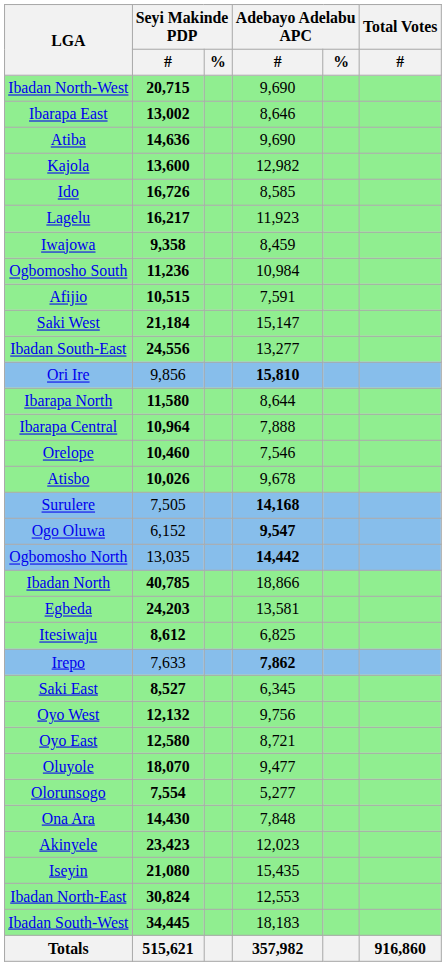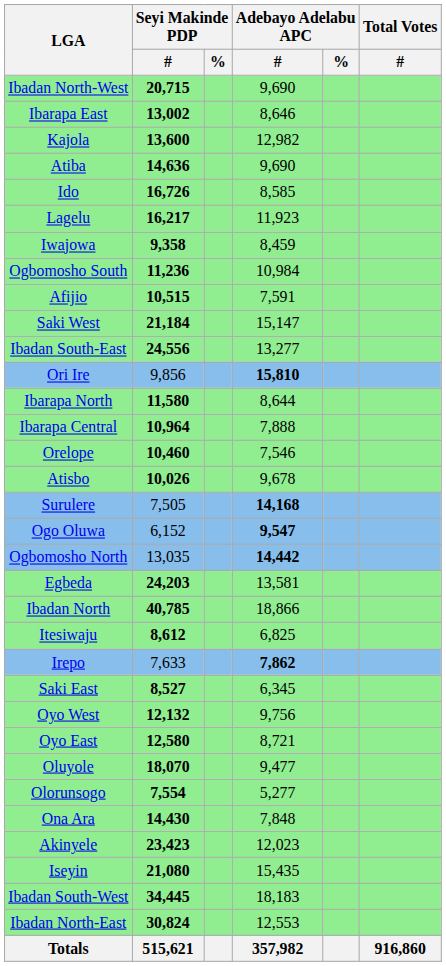 <table class="wikitable sortable" style=" font-size: 95%">
 <tr>
 <th rowspan="2">LGA</th>
 <th colspan="2">Seyi Makinde<br>PDP</th>
 <th colspan="2">Adebayo Adelabu<br>APC</th>
 <th>Total Votes</th>
 </tr>
 <tr>
 <th>#</th>
 <th>%</th>
 <th>#</th>
 <th>%</th>
 <th>#</th>
 </tr>
 <tr>
 <td bgcolor=#90EE90 align="center"><a href='#'>Ibadan North-West</a></td>
 <td bgcolor=#90EE90 align="center"><strong>20,715</strong></td>
 <td bgcolor=#90EE90 align="center"></td>
 <td bgcolor=#90EE90 align="center">9,690</td>
 <td bgcolor=#90EE90 align="center"></td>
 <td bgcolor=#90EE90 align="center"></td>
 </tr>
 <tr>
 <td bgcolor=#90EE90 align="center"><a href='#'>Ibarapa East</a></td>
 <td bgcolor=#90EE90 align="center"><strong>13,002</strong></td>
 <td bgcolor=#90EE90 align="center"></td>
 <td bgcolor=#90EE90 align="center">8,646</td>
 <td bgcolor=#90EE90 align="center"></td>
 <td bgcolor=#90EE90 align="center"></td>
 </tr>
 <tr>
+<td bgcolor=#90EE90 align="center"><a href='#'>Kajola</a></td>
+<td bgcolor=#90EE90 align="center"><strong>13,600</strong></td>
+<td bgcolor=#90EE90 align="center"></td>
+<td bgcolor=#90EE90 align="center">12,982</td>
+<td bgcolor=#90EE90 align="center"></td>
+<td bgcolor=#90EE90 align="center"></td>
+</tr>
+<tr>
 <td bgcolor=#90EE90 align="center"><a href='#'>Atiba</a></td>
 <td bgcolor=#90EE90 align="center"><strong>14,636</strong></td>
 <td bgcolor=#90EE90 align="center"></td>
 <td bgcolor=#90EE90 align="center">9,690</td>
-<td bgcolor=#90EE90 align="center"></td>
-<td bgcolor=#90EE90 align="center"></td>
-</tr>
-<tr>
-<td bgcolor=#90EE90 align="center"><a href='#'>Kajola</a></td>
-<td bgcolor=#90EE90 align="center"><strong>13,600</strong></td>
-<td bgcolor=#90EE90 align="center"></td>
-<td bgcolor=#90EE90 align="center">12,982</td>
 <td bgcolor=#90EE90 align="center"></td>
 <td bgcolor=#90EE90 align="center"></td>
 </tr>
 <tr>
 <td bgcolor=#90EE90 align="center"><a href='#'>Ido</a></td>
 <td bgcolor=#90EE90 align="center"><strong>16,726</strong></td>
 <td bgcolor=#90EE90 align="center"></td>
 <td bgcolor=#90EE90 align="center">8,585</td>
 <td bgcolor=#90EE90 align="center"></td>
 <td bgcolor=#90EE90 align="center"></td>
 </tr>
 <tr>
 <td bgcolor=#90EE90 align="center"><a href='#'>Lagelu</a></td>
 <td bgcolor=#90EE90 align="center"><strong>16,217</strong></td>
 <td bgcolor=#90EE90 align="center"></td>
 <td bgcolor=#90EE90 align="center">11,923</td>
 <td bgcolor=#90EE90 align="center"></td>
 <td bgcolor=#90EE90 align="center"></td>
 </tr>
 <tr>
 <td bgcolor=#90EE90 align="center"><a href='#'>Iwajowa</a></td>
 <td bgcolor=#90EE90 align="center"><strong>9,358</strong></td>
 <td bgcolor=#90EE90 align="center"></td>
 <td bgcolor=#90EE90 align="center">8,459</td>
 <td bgcolor=#90EE90 align="center"></td>
 <td bgcolor=#90EE90 align="center"></td>
 </tr>
 <tr>
 <td bgcolor=#90EE90 align="center"><a href='#'>Ogbomosho South</a></td>
 <td bgcolor=#90EE90 align="center"><strong>11,236</strong></td>
 <td bgcolor=#90EE90 align="center"></td>
 <td bgcolor=#90EE90 align="center">10,984</td>
 <td bgcolor=#90EE90 align="center"></td>
 <td bgcolor=#90EE90 align="center"></td>
 </tr>
 <tr>
 <td bgcolor=#90EE90 align="center"><a href='#'>Afijio</a></td>
 <td bgcolor=#90EE90 align="center"><strong>10,515</strong></td>
 <td bgcolor=#90EE90 align="center"></td>
 <td bgcolor=#90EE90 align="center">7,591</td>
 <td bgcolor=#90EE90 align="center"></td>
 <td bgcolor=#90EE90 align="center"></td>
 </tr>
 <tr>
 <td bgcolor=#90EE90 align="center"><a href='#'>Saki West</a></td>
 <td bgcolor=#90EE90 align="center"><strong>21,184</strong></td>
 <td bgcolor=#90EE90 align="center"></td>
 <td bgcolor=#90EE90 align="center">15,147</td>
 <td bgcolor=#90EE90 align="center"></td>
 <td bgcolor=#90EE90 align="center"></td>
 </tr>
 <tr>
 <td bgcolor=#90EE90 align="center"><a href='#'>Ibadan South-East</a></td>
 <td bgcolor=#90EE90 align="center"><strong>24,556</strong></td>
 <td bgcolor=#90EE90 align="center"></td>
 <td bgcolor=#90EE90 align="center">13,277</td>
 <td bgcolor=#90EE90 align="center"></td>
 <td bgcolor=#90EE90 align="center"></td>
 </tr>
 <tr>
 <td bgcolor=#87BEEB align="center"><a href='#'>Ori Ire</a></td>
 <td bgcolor=#87BEEB align="center">9,856</td>
 <td bgcolor=#87BEEB align="center"></td>
 <td bgcolor=#87BEEB align="center"><strong>15,810</strong></td>
 <td bgcolor=#87BEEB align="center"></td>
 <td bgcolor=#87BEEB align="center"></td>
 </tr>
 <tr>
 <td bgcolor=#90EE90 align="center"><a href='#'>Ibarapa North</a></td>
 <td bgcolor=#90EE90 align="center"><strong>11,580</strong></td>
 <td bgcolor=#90EE90 align="center"></td>
 <td bgcolor=#90EE90 align="center">8,644</td>
 <td bgcolor=#90EE90 align="center"></td>
 <td bgcolor=#90EE90 align="center"></td>
 </tr>
 <tr>
 <td bgcolor=#90EE90 align="center"><a href='#'>Ibarapa Central</a></td>
 <td bgcolor=#90EE90 align="center"><strong>10,964</strong></td>
 <td bgcolor=#90EE90 align="center"></td>
 <td bgcolor=#90EE90 align="center">7,888</td>
 <td bgcolor=#90EE90 align="center"></td>
 <td bgcolor=#90EE90 align="center"></td>
 </tr>
 <tr>
 <td bgcolor=#90EE90 align="center"><a href='#'>Orelope</a></td>
 <td bgcolor=#90EE90 align="center"><strong>10,460</strong></td>
 <td bgcolor=#90EE90 align="center"></td>
 <td bgcolor=#90EE90 align="center">7,546</td>
 <td bgcolor=#90EE90 align="center"></td>
 <td bgcolor=#90EE90 align="center"></td>
 </tr>
 <tr>
 <td bgcolor=#90EE90 align="center"><a href='#'>Atisbo</a></td>
 <td bgcolor=#90EE90 align="center"><strong>10,026</strong></td>
 <td bgcolor=#90EE90 align="center"></td>
 <td bgcolor=#90EE90 align="center">9,678</td>
 <td bgcolor=#90EE90 align="center"></td>
 <td bgcolor=#90EE90 align="center"></td>
 </tr>
 <tr>
 <td bgcolor=#87BEEB align="center"><a href='#'>Surulere</a></td>
 <td bgcolor=#87BEEB align="center">7,505</td>
 <td bgcolor=#87BEEB align="center"></td>
 <td bgcolor=#87BEEB align="center"><strong>14,168</strong></td>
 <td bgcolor=#87BEEB align="center"></td>
 <td bgcolor=#87BEEB align="center"></td>
 </tr>
 <tr>
 <td bgcolor=#87BEEB align="center"><a href='#'>Ogo Oluwa</a></td>
 <td bgcolor=#87BEEB align="center">6,152</td>
 <td bgcolor=#87BEEB align="center"></td>
 <td bgcolor=#87BEEB align="center"><strong>9,547</strong></td>
 <td bgcolor=#87BEEB align="center"></td>
 <td bgcolor=#87BEEB align="center"></td>
 </tr>
 <tr>
 <td bgcolor=#87BEEB align="center"><a href='#'>Ogbomosho North</a></td>
 <td bgcolor=#87BEEB align="center">13,035</td>
 <td bgcolor=#87BEEB align="center"></td>
 <td bgcolor=#87BEEB align="center"><strong>14,442</strong></td>
 <td bgcolor=#87BEEB align="center"></td>
 <td bgcolor=#87BEEB align="center"></td>
 </tr>
 <tr>
+<td bgcolor=#90EE90 align="center"><a href='#'>Egbeda</a></td>
+<td bgcolor=#90EE90 align="center"><strong>24,203</strong></td>
+<td bgcolor=#90EE90 align="center"></td>
+<td bgcolor=#90EE90 align="center">13,581</td>
+<td bgcolor=#90EE90 align="center"></td>
+<td bgcolor=#90EE90 align="center"></td>
+</tr>
+<tr>
 <td bgcolor=#90EE90 align="center"><a href='#'>Ibadan North</a></td>
 <td bgcolor=#90EE90 align="center"><strong>40,785</strong></td>
 <td bgcolor=#90EE90 align="center"></td>
 <td bgcolor=#90EE90 align="center">18,866</td>
-<td bgcolor=#90EE90 align="center"></td>
-<td bgcolor=#90EE90 align="center"></td>
-</tr>
-<tr>
-<td bgcolor=#90EE90 align="center"><a href='#'>Egbeda</a></td>
-<td bgcolor=#90EE90 align="center"><strong>24,203</strong></td>
-<td bgcolor=#90EE90 align="center"></td>
-<td bgcolor=#90EE90 align="center">13,581</td>
 <td bgcolor=#90EE90 align="center"></td>
 <td bgcolor=#90EE90 align="center"></td>
 </tr>
 <tr>
 <td bgcolor=#90EE90 align="center"><a href='#'>Itesiwaju</a></td>
 <td bgcolor=#90EE90 align="center"><strong>8,612</strong></td>
 <td bgcolor=#90EE90 align="center"></td>
 <td bgcolor=#90EE90 align="center">6,825</td>
 <td bgcolor=#90EE90 align="center"></td>
 <td bgcolor=#90EE90 align="center"></td>
 </tr>
 <tr>
 <td bgcolor=#87BEEB align="center"><a href='#'>Irepo</a></td>
 <td bgcolor=#87BEEB align="center">7,633</td>
 <td bgcolor=#87BEEB align="center"></td>
 <td bgcolor=#87BEEB align="center"><strong>7,862</strong></td>
 <td bgcolor=#87BEEB align="center"></td>
 <td bgcolor=#87BEEB align="center"></td>
 </tr>
 <tr>
 <td bgcolor=#90EE90 align="center"><a href='#'>Saki East</a></td>
 <td bgcolor=#90EE90 align="center"><strong>8,527</strong></td>
 <td bgcolor=#90EE90 align="center"></td>
 <td bgcolor=#90EE90 align="center">6,345</td>
 <td bgcolor=#90EE90 align="center"></td>
 <td bgcolor=#90EE90 align="center"></td>
 </tr>
 <tr>
 <td bgcolor=#90EE90 align="center"><a href='#'>Oyo West</a></td>
 <td bgcolor=#90EE90 align="center"><strong>12,132</strong></td>
 <td bgcolor=#90EE90 align="center"></td>
 <td bgcolor=#90EE90 align="center">9,756</td>
 <td bgcolor=#90EE90 align="center"></td>
 <td bgcolor=#90EE90 align="center"></td>
 </tr>
 <tr>
 <td bgcolor=#90EE90 align="center"><a href='#'>Oyo East</a></td>
 <td bgcolor=#90EE90 align="center"><strong>12,580</strong></td>
 <td bgcolor=#90EE90 align="center"></td>
 <td bgcolor=#90EE90 align="center">8,721</td>
 <td bgcolor=#90EE90 align="center"></td>
 <td bgcolor=#90EE90 align="center"></td>
 </tr>
 <tr>
 <td bgcolor=#90EE90 align="center"><a href='#'>Oluyole</a></td>
 <td bgcolor=#90EE90 align="center"><strong>18,070</strong></td>
 <td bgcolor=#90EE90 align="center"></td>
 <td bgcolor=#90EE90 align="center">9,477</td>
 <td bgcolor=#90EE90 align="center"></td>
 <td bgcolor=#90EE90 align="center"></td>
 </tr>
 <tr>
 <td bgcolor=#90EE90 align="center"><a href='#'>Olorunsogo</a></td>
 <td bgcolor=#90EE90 align="center"><strong>7,554</strong></td>
 <td bgcolor=#90EE90 align="center"></td>
 <td bgcolor=#90EE90 align="center">5,277</td>
 <td bgcolor=#90EE90 align="center"></td>
 <td bgcolor=#90EE90 align="center"></td>
 </tr>
 <tr>
 <td bgcolor=#90EE90 align="center"><a href='#'>Ona Ara</a></td>
 <td bgcolor=#90EE90 align="center"><strong>14,430</strong></td>
 <td bgcolor=#90EE90 align="center"></td>
 <td bgcolor=#90EE90 align="center">7,848</td>
 <td bgcolor=#90EE90 align="center"></td>
 <td bgcolor=#90EE90 align="center"></td>
 </tr>
 <tr>
 <td bgcolor=#90EE90 align="center"><a href='#'>Akinyele</a></td>
 <td bgcolor=#90EE90 align="center"><strong>23,423</strong></td>
 <td bgcolor=#90EE90 align="center"></td>
 <td bgcolor=#90EE90 align="center">12,023</td>
 <td bgcolor=#90EE90 align="center"></td>
 <td bgcolor=#90EE90 align="center"></td>
 </tr>
 <tr>
 <td bgcolor=#90EE90 align="center"><a href='#'>Iseyin</a></td>
 <td bgcolor=#90EE90 align="center"><strong>21,080</strong></td>
 <td bgcolor=#90EE90 align="center"></td>
 <td bgcolor=#90EE90 align="center">15,435</td>
 <td bgcolor=#90EE90 align="center"></td>
 <td bgcolor=#90EE90 align="center"></td>
 </tr>
 <tr>
+<td bgcolor=#90EE90 align="center"><a href='#'>Ibadan South-West</a></td>
+<td bgcolor=#90EE90 align="center"><strong>34,445</strong></td>
+<td bgcolor=#90EE90 align="center"></td>
+<td bgcolor=#90EE90 align="center">18,183</td>
+<td bgcolor=#90EE90 align="center"></td>
+<td bgcolor=#90EE90 align="center"></td>
+</tr>
+<tr>
 <td bgcolor=#90EE90 align="center"><a href='#'>Ibadan North-East</a></td>
 <td bgcolor=#90EE90 align="center"><strong>30,824</strong></td>
 <td bgcolor=#90EE90 align="center"></td>
 <td bgcolor=#90EE90 align="center">12,553</td>
-<td bgcolor=#90EE90 align="center"></td>
-<td bgcolor=#90EE90 align="center"></td>
-</tr>
-<tr>
-<td bgcolor=#90EE90 align="center"><a href='#'>Ibadan South-West</a></td>
-<td bgcolor=#90EE90 align="center"><strong>34,445</strong></td>
-<td bgcolor=#90EE90 align="center"></td>
-<td bgcolor=#90EE90 align="center">18,183</td>
 <td bgcolor=#90EE90 align="center"></td>
 <td bgcolor=#90EE90 align="center"></td>
 </tr>
 <tr>
 <th>Totals</th>
 <th><strong>515,621</strong></th>
 <th></th>
 <th><strong>357,982</strong></th>
 <th></th>
 <th>916,860</th>
 </tr>
 </table>
